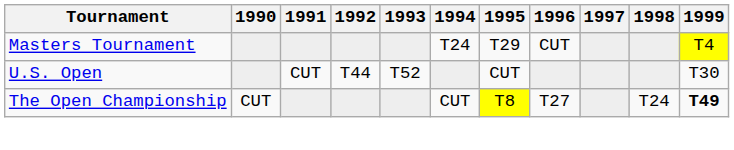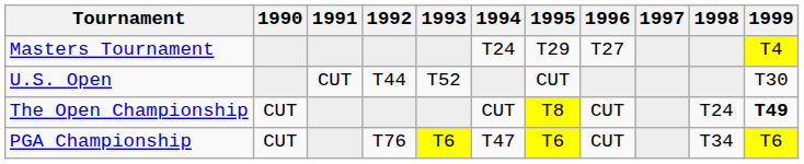 <table class="wikitable" style="font-size:95%;text-align:center;">
 <tr>
 <th>Tournament</th>
 <th>1990</th>
 <th>1991</th>
 <th>1992</th>
 <th>1993</th>
 <th>1994</th>
 <th>1995</th>
 <th>1996</th>
 <th>1997</th>
 <th>1998</th>
 <th>1999</th>
 </tr>
 <tr>
 <td align=left><a href='#'>Masters Tournament</a></td>
 <td style="background:#eeeeee;"></td>
 <td style="background:#eeeeee;"></td>
 <td style="background:#eeeeee;"></td>
 <td style="background:#eeeeee;"></td>
 <td>T24</td>
 <td>T29</td>
-<td>CUT</td>
+<td>T27</td>
 <td style="background:#eeeeee;"></td>
 <td style="background:#eeeeee;"></td>
 <td style="background:yellow;">T4</td>
 </tr>
 <tr>
 <td align=left><a href='#'>U.S. Open</a></td>
 <td style="background:#eeeeee;"></td>
 <td>CUT</td>
 <td>T44</td>
 <td>T52</td>
 <td style="background:#eeeeee;"></td>
 <td>CUT</td>
 <td style="background:#eeeeee;"></td>
 <td style="background:#eeeeee;"></td>
 <td style="background:#eeeeee;"></td>
 <td>T30</td>
 </tr>
 <tr>
 <td align=left><a href='#'>The Open Championship</a></td>
 <td>CUT</td>
 <td style="background:#eeeeee;"></td>
 <td style="background:#eeeeee;"></td>
 <td style="background:#eeeeee;"></td>
 <td>CUT</td>
 <td style="background:yellow;">T8</td>
-<td>T27</td>
+<td>CUT</td>
 <td style="background:#eeeeee;"></td>
 <td>T24</td>
 <td><strong>T49</strong></td>
 </tr>
+<tr>
+<td align=left><a href='#'>PGA Championship</a></td>
+<td>CUT</td>
+<td style="background:#eeeeee;"></td>
+<td>T76</td>
+<td style="background:yellow;">T6</td>
+<td>T47</td>
+<td style="background:yellow;">T6</td>
+<td>CUT</td>
+<td style="background:#eeeeee;"></td>
+<td>T34</td>
+<td style="background:yellow;">T6</td>
+</tr>
 </table>
